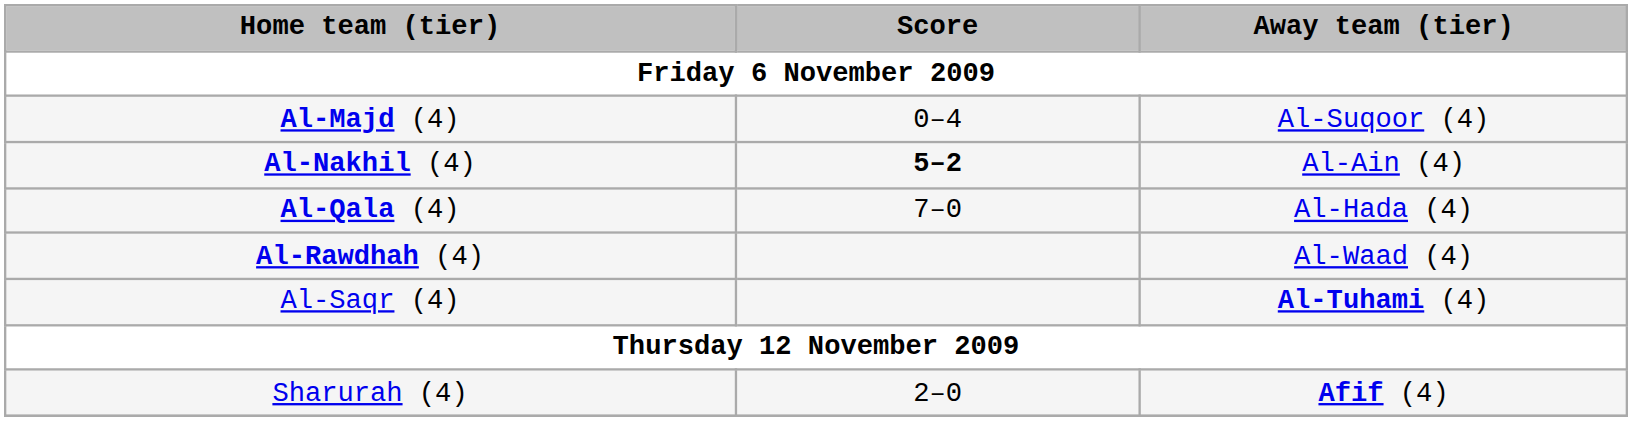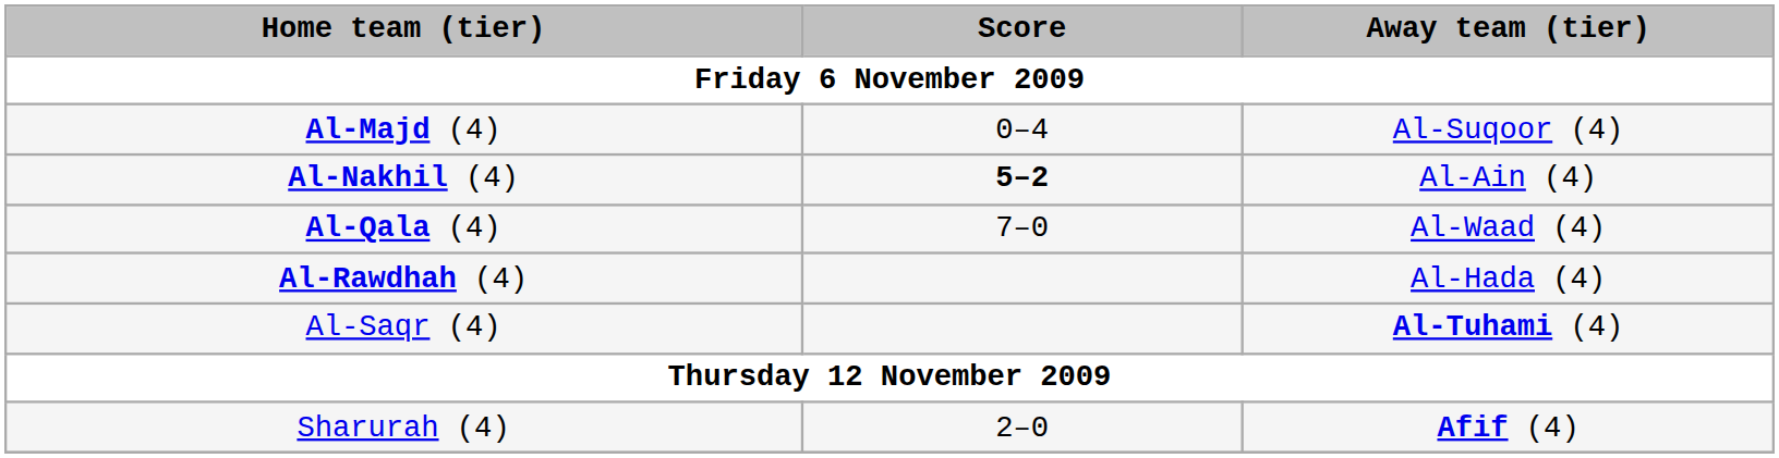 <table class="wikitable" style="width: 700px; background:WhiteSmoke; text-align:center; font-size:90%">
 <tr>
 <td scope="col" style="width: 45%; background:silver;"><strong>Home team (tier)</strong></td>
 <td scope="col" style="width: 25%; background:silver;"><strong>Score</strong></td>
 <td scope="col" style="width: 45%; background:silver;"><strong>Away team (tier)</strong></td>
 </tr>
 <tr>
 <td colspan="5" style= background:White><strong>Friday 6 November 2009</strong></td>
 </tr>
 <tr>
 <td><strong><a href='#'>Al-Majd</a></strong> (4)</td>
 <td>0–4</td>
 <td><a href='#'>Al-Suqoor</a> (4)</td>
 </tr>
 <tr>
 <td><strong><a href='#'>Al-Nakhil</a></strong> (4)</td>
 <td><strong>5–2</strong></td>
 <td><a href='#'>Al-Ain</a> (4)</td>
 </tr>
 <tr>
 <td><strong><a href='#'>Al-Qala</a></strong> (4)</td>
 <td>7–0</td>
-<td><a href='#'>Al-Hada</a> (4)</td>
+<td><a href='#'>Al-Waad</a> (4)</td>
 </tr>
 <tr>
 <td><strong><a href='#'>Al-Rawdhah</a></strong> (4)</td>
 <td></td>
-<td><a href='#'>Al-Waad</a> (4)</td>
+<td><a href='#'>Al-Hada</a> (4)</td>
 </tr>
 <tr>
 <td><a href='#'>Al-Saqr</a> (4)</td>
 <td></td>
 <td><strong><a href='#'>Al-Tuhami</a></strong> (4)</td>
 </tr>
 <tr>
 <td colspan="5" style= background:White><strong>Thursday 12 November 2009</strong></td>
 </tr>
 <tr>
 <td><a href='#'>Sharurah</a> (4)</td>
 <td>2–0</td>
 <td><strong><a href='#'>Afif</a></strong> (4)</td>
 </tr>
 <tr>
 </tr>
 </table>
